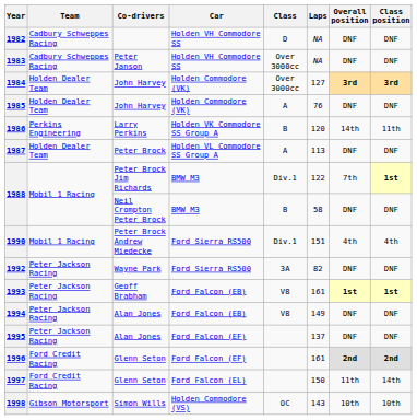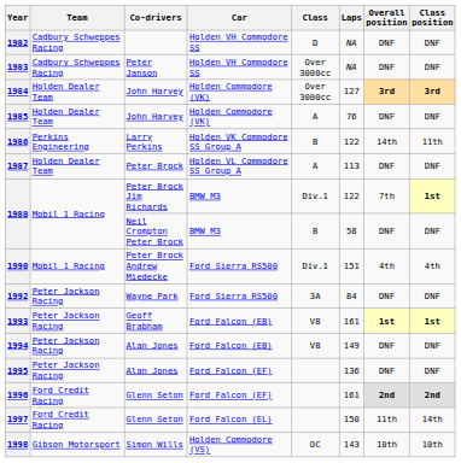 <table class="wikitable" style="text-align:center; font-size:90%">
 <tr>
 <th>Year</th>
 <th>Team</th>
 <th>Co-drivers</th>
 <th>Car</th>
 <th>Class</th>
 <th>Laps</th>
 <th>Overall<br>position</th>
 <th>Class<br>position</th>
 </tr>
 <tr>
 <th><a href='#'>1982</a></th>
 <td align="left"> <a href='#'>Cadbury Schweppes Racing</a></td>
 <td align="left"></td>
 <td align="left"><a href='#'>Holden VH Commodore SS</a></td>
 <td>D</td>
 <td><em>NA</em></td>
 <td>DNF</td>
 <td>DNF</td>
 </tr>
 <tr>
 <th><a href='#'>1983</a></th>
 <td align="left"> <a href='#'>Cadbury Schweppes Racing</a></td>
 <td align="left"> <a href='#'>Peter Janson</a></td>
 <td align="left"><a href='#'>Holden VH Commodore SS</a></td>
 <td>Over 3000cc</td>
 <td><em>NA</em></td>
 <td>DNF</td>
 <td>DNF</td>
 </tr>
 <tr>
 <th><a href='#'>1984</a></th>
 <td align="left"> <a href='#'>Holden Dealer Team</a></td>
 <td align="left"> <a href='#'>John Harvey</a></td>
 <td align="left"><a href='#'>Holden Commodore (VK)</a></td>
 <td>Over 3000cc</td>
 <td>127</td>
 <td style="background:#ffdf9f;"><strong>3rd</strong></td>
 <td style="background:#ffdf9f;"><strong>3rd</strong></td>
 </tr>
 <tr>
 <th><a href='#'>1985</a></th>
 <td align="left"> <a href='#'>Holden Dealer Team</a></td>
 <td align="left"> <a href='#'>John Harvey</a></td>
 <td align="left"><a href='#'>Holden Commodore (VK)</a></td>
 <td>A</td>
 <td>76</td>
 <td>DNF</td>
 <td>DNF</td>
 </tr>
 <tr>
 <th><a href='#'>1986</a></th>
 <td align="left"> <a href='#'>Perkins Engineering</a></td>
 <td align="left"> <a href='#'>Larry Perkins</a></td>
 <td align="left"><a href='#'>Holden VK Commodore SS Group A</a></td>
 <td>B</td>
-<td>120</td>
+<td>122</td>
 <td>14th</td>
 <td>11th</td>
 </tr>
 <tr>
 <th><a href='#'>1987</a></th>
 <td align="left"> <a href='#'>Holden Dealer Team</a></td>
 <td align="left"> <a href='#'>Peter Brock</a></td>
 <td align="left"><a href='#'>Holden VL Commodore SS Group A</a></td>
 <td>A</td>
 <td>113</td>
 <td>DNF</td>
 <td>DNF</td>
 </tr>
 <tr>
 <th rowspan=2><a href='#'>1988</a></th>
 <td align="left" rowspan=2> <a href='#'>Mobil 1 Racing</a></td>
 <td align="left"> <a href='#'>Peter Brock</a><br> <a href='#'>Jim Richards</a></td>
 <td align="left"><a href='#'>BMW M3</a></td>
 <td>Div.1</td>
 <td>122</td>
 <td>7th</td>
 <td style="background:#ffffbf;"><strong>1st</strong></td>
 </tr>
 <tr>
 <td align="left"> <a href='#'>Neil Crompton</a><br> <a href='#'>Peter Brock</a></td>
 <td align="left"><a href='#'>BMW M3</a></td>
 <td>B</td>
 <td>58</td>
 <td>DNF</td>
 <td>DNF</td>
 </tr>
 <tr>
 <th><a href='#'>1990</a></th>
 <td align="left"> <a href='#'>Mobil 1 Racing</a></td>
 <td align="left"> <a href='#'>Peter Brock</a><br> <a href='#'>Andrew Miedecke</a></td>
 <td align="left"><a href='#'>Ford Sierra RS500</a></td>
 <td>Div.1</td>
 <td>151</td>
 <td>4th</td>
 <td>4th</td>
 </tr>
 <tr>
 <th><a href='#'>1992</a></th>
 <td align="left"> <a href='#'>Peter Jackson Racing</a></td>
 <td align="left"> <a href='#'>Wayne Park</a></td>
 <td align="left"><a href='#'>Ford Sierra RS500</a></td>
 <td>3A</td>
-<td>82</td>
+<td>84</td>
 <td>DNF</td>
 <td>DNF</td>
 </tr>
 <tr>
 <th><a href='#'>1993</a></th>
 <td align="left"> <a href='#'>Peter Jackson Racing</a></td>
 <td align="left"> <a href='#'>Geoff Brabham</a></td>
 <td align="left"><a href='#'>Ford Falcon (EB)</a></td>
 <td>V8</td>
 <td>161</td>
 <td style="background:#ffffbf;"><strong>1st</strong></td>
 <td style="background:#ffffbf;"><strong>1st</strong></td>
 </tr>
 <tr>
 <th><a href='#'>1994</a></th>
 <td align="left"> <a href='#'>Peter Jackson Racing</a></td>
 <td align="left"> <a href='#'>Alan Jones</a></td>
 <td align="left"><a href='#'>Ford Falcon (EB)</a></td>
 <td>V8</td>
 <td>149</td>
 <td>DNF</td>
 <td>DNF</td>
 </tr>
 <tr>
 <th><a href='#'>1995</a></th>
 <td align="left"> <a href='#'>Peter Jackson Racing</a></td>
 <td align="left"> <a href='#'>Alan Jones</a></td>
 <td align="left"><a href='#'>Ford Falcon (EF)</a></td>
 <td></td>
-<td>137</td>
+<td>136</td>
 <td>DNF</td>
 <td>DNF</td>
 </tr>
 <tr>
 <th><a href='#'>1996</a></th>
 <td align="left"> <a href='#'>Ford Credit Racing</a></td>
 <td align="left"> <a href='#'>Glenn Seton</a></td>
 <td align="left"><a href='#'>Ford Falcon (EF)</a></td>
 <td></td>
 <td>161</td>
 <td style="background:#dfdfdf;"><strong>2nd</strong></td>
 <td style="background:#dfdfdf;"><strong>2nd</strong></td>
 </tr>
 <tr>
 <th><a href='#'>1997</a></th>
 <td align="left"> <a href='#'>Ford Credit Racing</a></td>
 <td align="left"> <a href='#'>Glenn Seton</a></td>
 <td align="left"><a href='#'>Ford Falcon (EL)</a></td>
 <td></td>
 <td>150</td>
 <td>11th</td>
 <td>14th</td>
 </tr>
 <tr>
 <th><a href='#'>1998</a></th>
 <td align="left"> <a href='#'>Gibson Motorsport</a></td>
 <td align="left"> <a href='#'>Simon Wills</a></td>
 <td align="left"><a href='#'>Holden Commodore (VS)</a></td>
 <td>OC</td>
 <td>143</td>
 <td>10th</td>
 <td>10th</td>
 </tr>
 </table>
